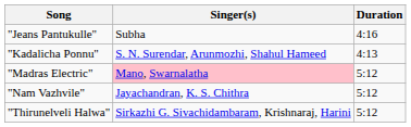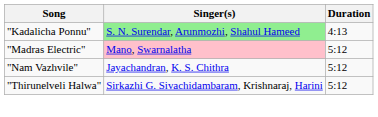 <table class="wikitable" style="font-size:95%;">
 <tr>
 <th>Song</th>
 <th>Singer(s)</th>
 <th>Duration</th>
 </tr>
 <tr>
-<td>"Jeans Pantukulle"</td>
-<td>Subha</td>
-<td>4:16</td>
-</tr>
-<tr>
 <td>"Kadalicha Ponnu"</td>
-<td><a href='#'>S. N. Surendar</a>, <a href='#'>Arunmozhi</a>, <a href='#'>Shahul Hameed</a></td>
+<td style="background: lightgreen;"><a href='#'>S. N. Surendar</a>, <a href='#'>Arunmozhi</a>, <a href='#'>Shahul Hameed</a></td>
 <td>4:13</td>
 </tr>
 <tr>
 <td>"Madras Electric"</td>
 <td style="background: pink;"><a href='#'>Mano</a>, <a href='#'>Swarnalatha</a></td>
 <td>5:12</td>
 </tr>
 <tr>
 <td>"Nam Vazhvile"</td>
 <td><a href='#'>Jayachandran</a>, <a href='#'>K. S. Chithra</a></td>
 <td>5:12</td>
 </tr>
 <tr>
 <td>"Thirunelveli Halwa"</td>
 <td><a href='#'>Sirkazhi G. Sivachidambaram</a>, Krishnaraj, <a href='#'>Harini</a></td>
 <td>5:12</td>
 </tr>
 </table>
